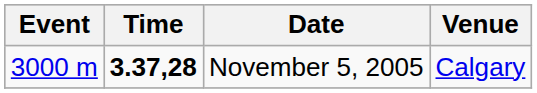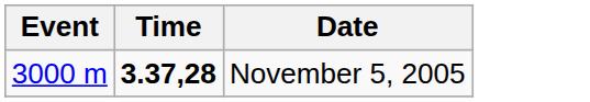 <table class='wikitable'>
 <tr>
 <th>Event</th>
 <th>Time</th>
 <th>Date</th>
-<th>Venue</th>
 </tr>
 <tr>
 <td><a href='#'>3000 m</a></td>
 <td><strong>3.37,28</strong></td>
 <td>November 5, 2005</td>
-<td align=left><a href='#'>Calgary</a></td>
 </tr>
 </table>
